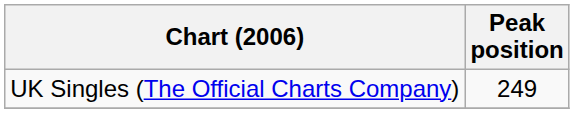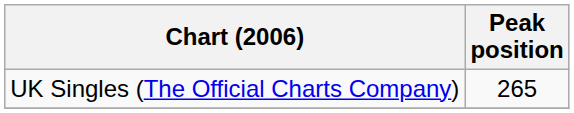 <table class="wikitable sortable">
 <tr>
 <th>Chart (2006)</th>
 <th>Peak<br>position</th>
 </tr>
 <tr>
 <td>UK Singles (<a href='#'>The Official Charts Company</a>)</td>
-<td align="center">249</td>
+<td align="center">265</td>
 </tr>
 <tr>
 </tr>
 </table>
